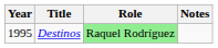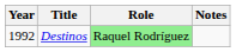 <table class="wikitable">
 <tr>
 <th>Year</th>
 <th>Title</th>
 <th>Role</th>
 <th>Notes</th>
 </tr>
 <tr>
-<td>1995</td>
+<td>1992</td>
 <td><em><a href='#'>Destinos</a></em></td>
 <td style="background: lightgreen;">Raquel Rodríguez</td>
 <td></td>
 </tr>
 </table>
